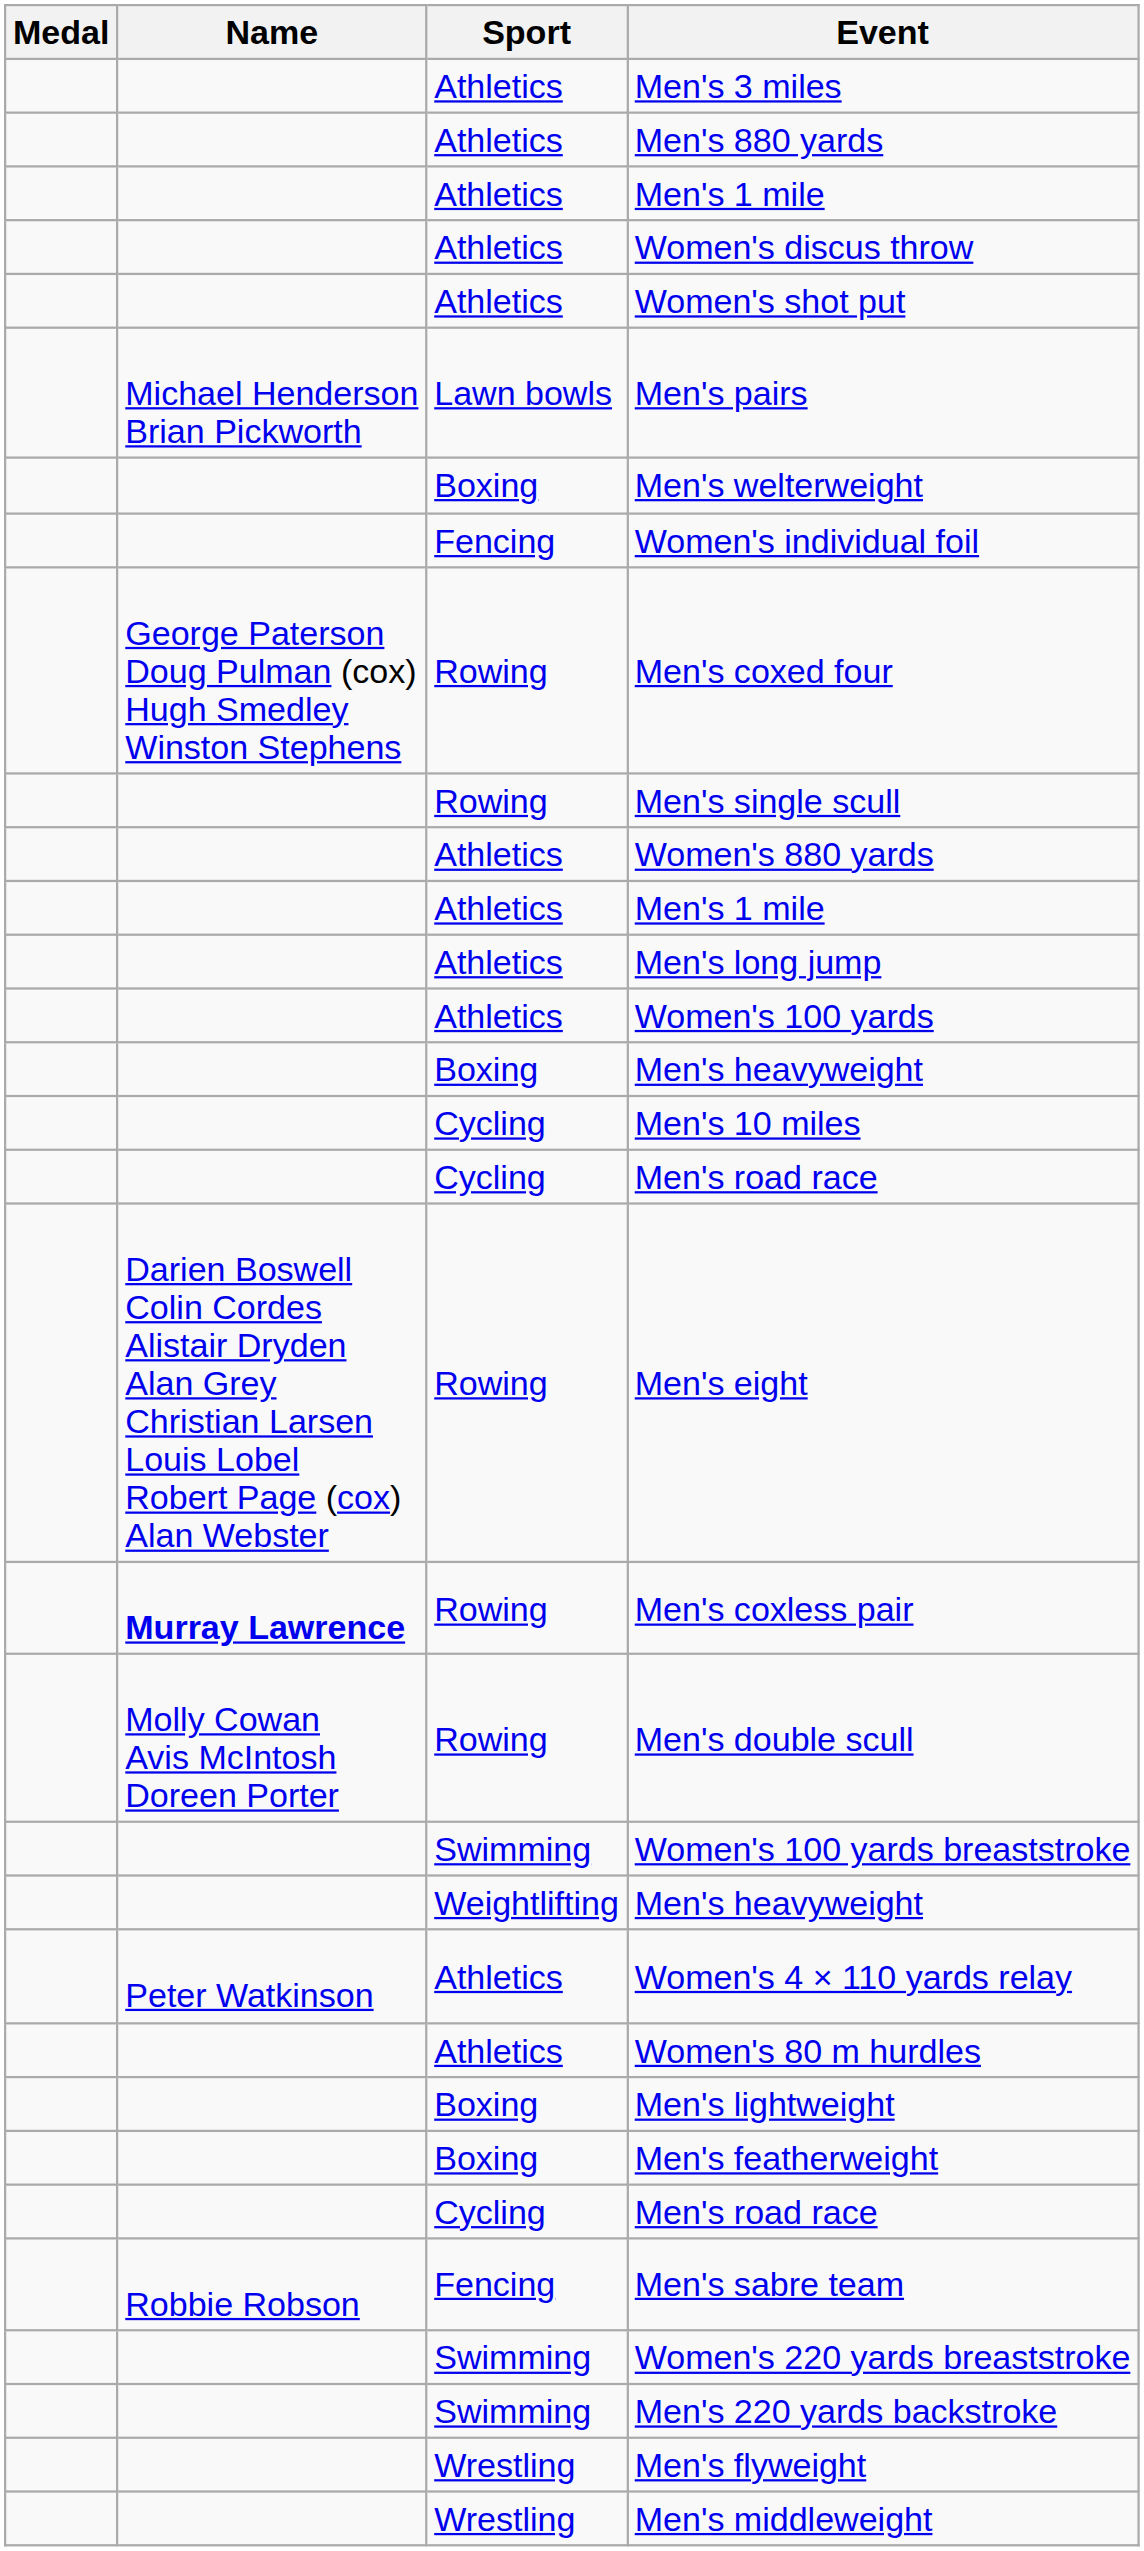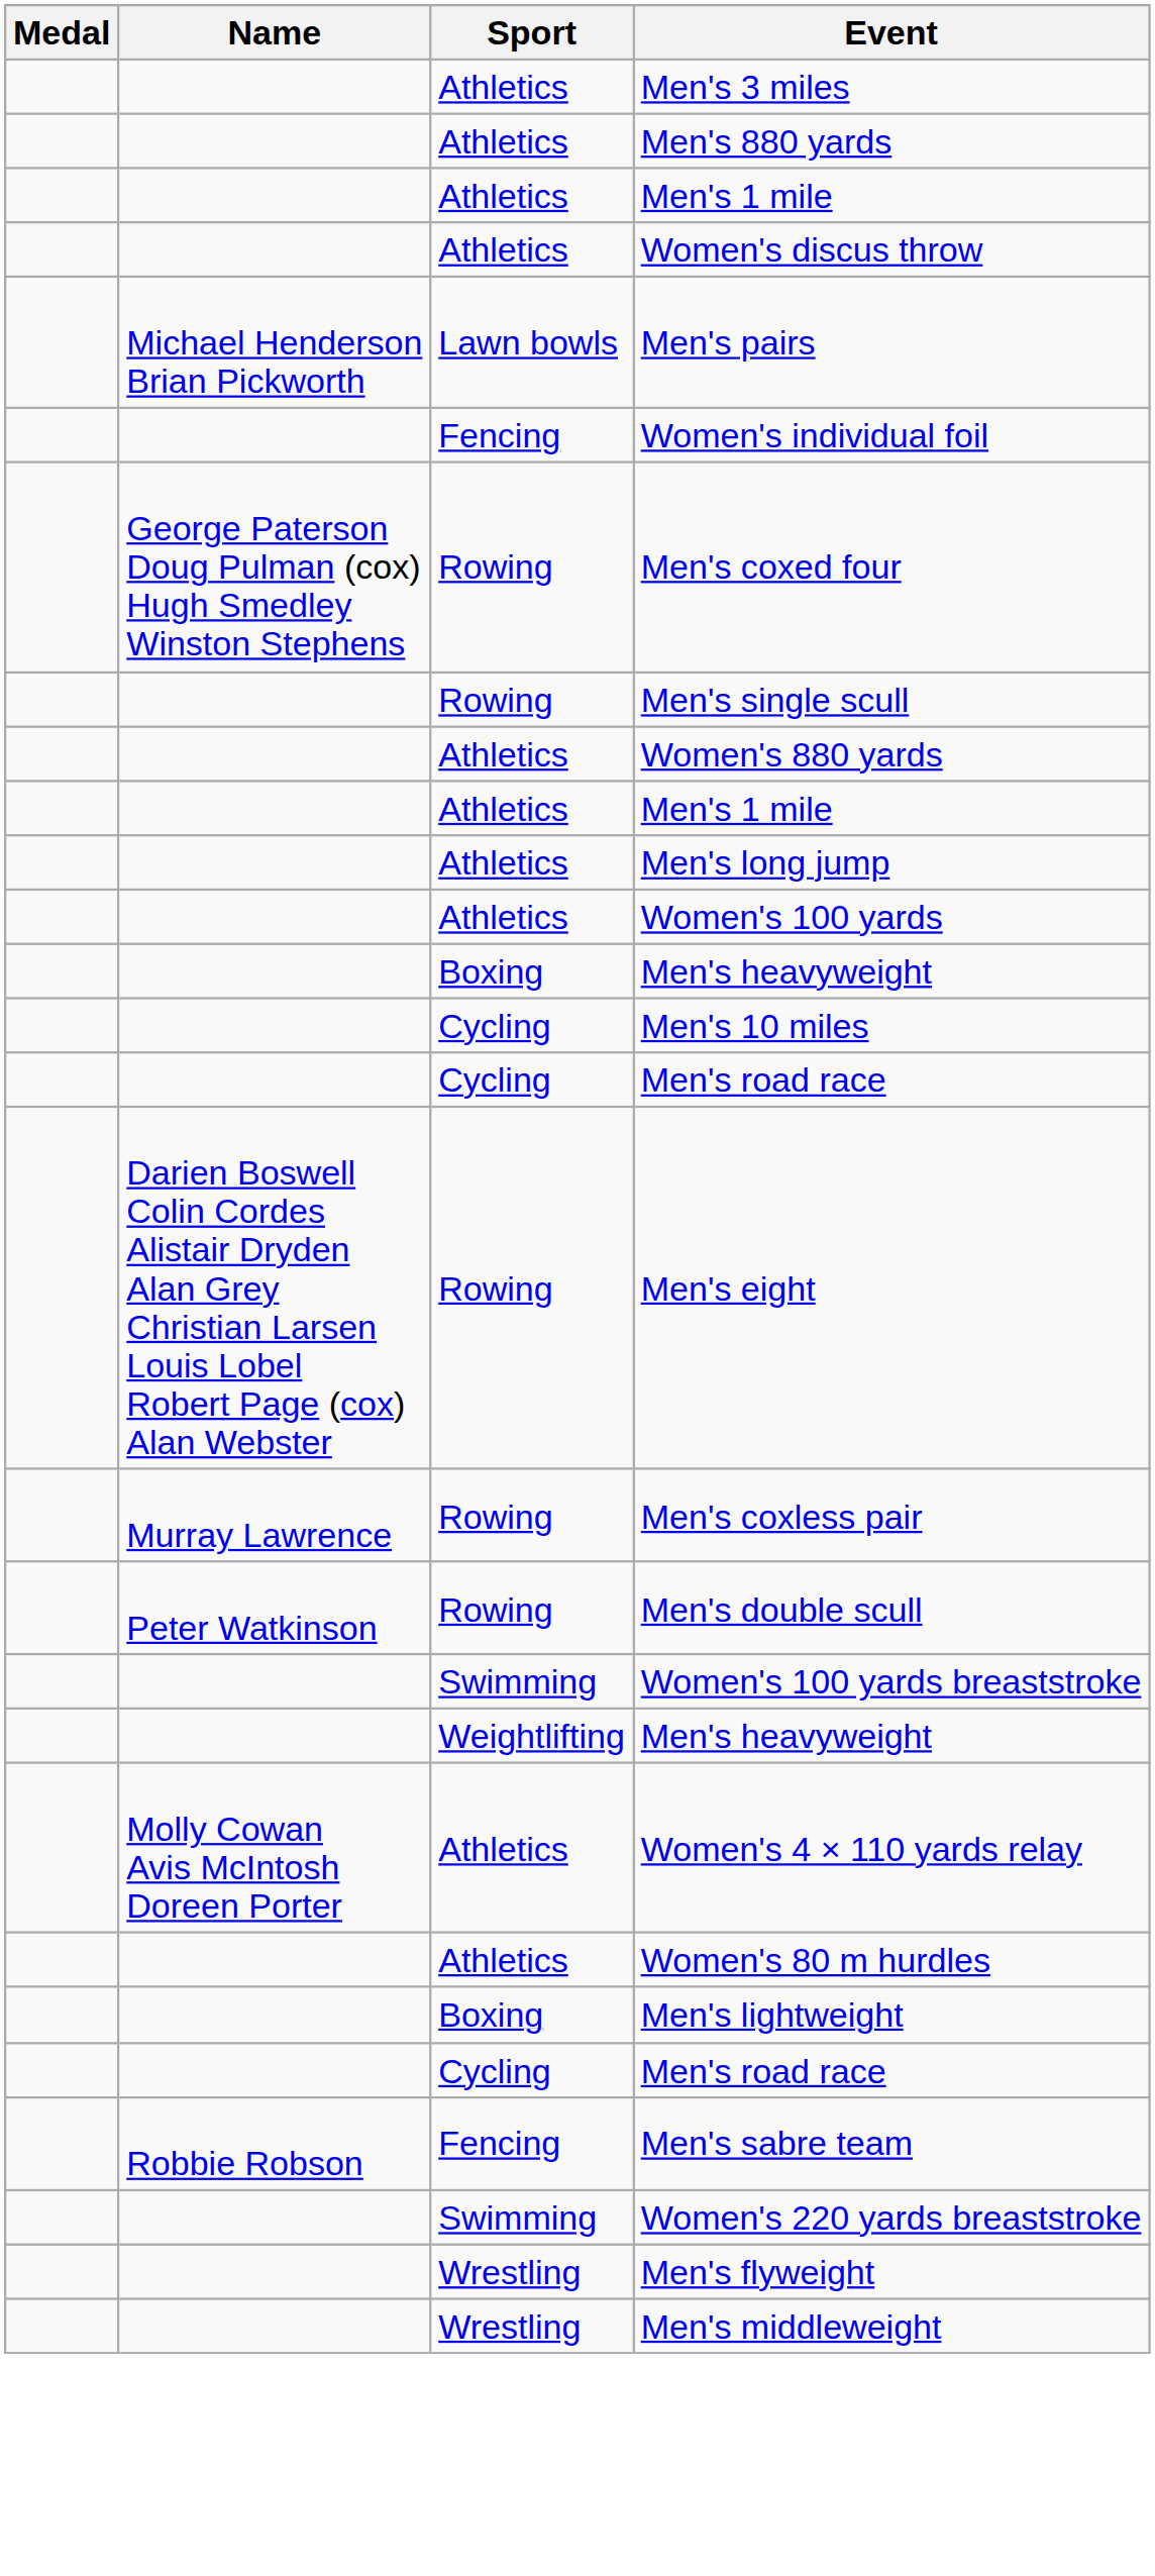 <table class="wikitable sortable" style="font-size: 95%;">
 <tr>
 <th>Medal</th>
 <th>Name</th>
 <th>Sport</th>
 <th>Event</th>
 </tr>
 <tr>
 <td></td>
 <td></td>
 <td><a href='#'>Athletics</a></td>
 <td><a href='#'>Men's 3 miles</a></td>
 </tr>
 <tr>
 <td></td>
 <td></td>
 <td><a href='#'>Athletics</a></td>
 <td><a href='#'>Men's 880 yards</a></td>
 </tr>
 <tr>
 <td></td>
 <td></td>
 <td><a href='#'>Athletics</a></td>
 <td><a href='#'>Men's 1 mile</a></td>
 </tr>
 <tr>
 <td></td>
 <td></td>
 <td><a href='#'>Athletics</a></td>
 <td><a href='#'>Women's discus throw</a></td>
 </tr>
 <tr>
 <td></td>
-<td></td>
-<td><a href='#'>Athletics</a></td>
-<td><a href='#'>Women's shot put</a></td>
-</tr>
-<tr>
-<td></td>
 <td><br><a href='#'>Michael Henderson</a><br><a href='#'>Brian Pickworth</a></td>
 <td><a href='#'>Lawn bowls</a></td>
 <td><a href='#'>Men's pairs</a></td>
-</tr>
-<tr>
-<td></td>
-<td></td>
-<td><a href='#'>Boxing</a></td>
-<td><a href='#'>Men's welterweight</a></td>
 </tr>
 <tr>
 <td></td>
 <td></td>
 <td><a href='#'>Fencing</a></td>
 <td><a href='#'>Women's individual foil</a></td>
 </tr>
 <tr>
 <td></td>
 <td><br><a href='#'>George Paterson</a><br><a href='#'>Doug Pulman</a> (cox)<br><a href='#'>Hugh Smedley</a><br><a href='#'>Winston Stephens</a></td>
 <td><a href='#'>Rowing</a></td>
 <td><a href='#'>Men's coxed four</a></td>
 </tr>
 <tr>
 <td></td>
 <td></td>
 <td><a href='#'>Rowing</a></td>
 <td><a href='#'>Men's single scull</a></td>
 </tr>
 <tr>
 <td></td>
 <td></td>
 <td><a href='#'>Athletics</a></td>
 <td><a href='#'>Women's 880 yards</a></td>
 </tr>
 <tr>
 <td></td>
 <td></td>
 <td><a href='#'>Athletics</a></td>
 <td><a href='#'>Men's 1 mile</a></td>
 </tr>
 <tr>
 <td></td>
 <td></td>
 <td><a href='#'>Athletics</a></td>
 <td><a href='#'>Men's long jump</a></td>
 </tr>
 <tr>
 <td></td>
 <td></td>
 <td><a href='#'>Athletics</a></td>
 <td><a href='#'>Women's 100 yards</a></td>
 </tr>
 <tr>
 <td></td>
 <td></td>
 <td><a href='#'>Boxing</a></td>
 <td><a href='#'>Men's heavyweight</a></td>
 </tr>
 <tr>
 <td></td>
 <td></td>
 <td><a href='#'>Cycling</a></td>
 <td><a href='#'>Men's 10 miles</a></td>
 </tr>
 <tr>
 <td></td>
 <td></td>
 <td><a href='#'>Cycling</a></td>
 <td><a href='#'>Men's road race</a></td>
 </tr>
 <tr>
 <td></td>
 <td><br><a href='#'>Darien Boswell</a><br><a href='#'>Colin Cordes</a><br><a href='#'>Alistair Dryden</a><br><a href='#'>Alan Grey</a><br><a href='#'>Christian Larsen</a><br><a href='#'>Louis Lobel</a><br><a href='#'>Robert Page</a> (<a href='#'>cox</a>)<br><a href='#'>Alan Webster</a></td>
 <td><a href='#'>Rowing</a></td>
 <td><a href='#'>Men's eight</a></td>
 </tr>
 <tr>
 <td></td>
-<td><strong><br><a href='#'>Murray Lawrence</a></strong></td>
+<td><br><a href='#'>Murray Lawrence</a></td>
 <td><a href='#'>Rowing</a></td>
 <td><a href='#'>Men's coxless pair</a></td>
 </tr>
 <tr>
 <td></td>
-<td><br><a href='#'>Molly Cowan</a><br><a href='#'>Avis McIntosh</a><br><a href='#'>Doreen Porter</a></td>
+<td><br><a href='#'>Peter Watkinson</a></td>
 <td><a href='#'>Rowing</a></td>
 <td><a href='#'>Men's double scull</a></td>
 </tr>
 <tr>
 <td></td>
 <td></td>
 <td><a href='#'>Swimming</a></td>
 <td><a href='#'>Women's 100 yards breaststroke</a></td>
 </tr>
 <tr>
 <td></td>
 <td></td>
 <td><a href='#'>Weightlifting</a></td>
 <td><a href='#'>Men's heavyweight</a></td>
 </tr>
 <tr>
 <td></td>
-<td><br><a href='#'>Peter Watkinson</a></td>
+<td><br><a href='#'>Molly Cowan</a><br><a href='#'>Avis McIntosh</a><br><a href='#'>Doreen Porter</a></td>
 <td><a href='#'>Athletics</a></td>
 <td><a href='#'>Women's 4 × 110 yards relay</a></td>
 </tr>
 <tr>
 <td></td>
 <td></td>
 <td><a href='#'>Athletics</a></td>
 <td><a href='#'>Women's 80 m hurdles</a></td>
 </tr>
 <tr>
 <td></td>
 <td></td>
 <td><a href='#'>Boxing</a></td>
 <td><a href='#'>Men's lightweight</a></td>
-</tr>
-<tr>
-<td></td>
-<td></td>
-<td><a href='#'>Boxing</a></td>
-<td><a href='#'>Men's featherweight</a></td>
 </tr>
 <tr>
 <td></td>
 <td></td>
 <td><a href='#'>Cycling</a></td>
 <td><a href='#'>Men's road race</a></td>
 </tr>
 <tr>
 <td></td>
 <td><br><a href='#'>Robbie Robson</a></td>
 <td><a href='#'>Fencing</a></td>
 <td><a href='#'>Men's sabre team</a></td>
 </tr>
 <tr>
 <td></td>
 <td></td>
 <td><a href='#'>Swimming</a></td>
 <td><a href='#'>Women's 220 yards breaststroke</a></td>
 </tr>
 <tr>
 <td></td>
 <td></td>
-<td><a href='#'>Swimming</a></td>
-<td><a href='#'>Men's 220 yards backstroke</a></td>
-</tr>
-<tr>
-<td></td>
-<td></td>
 <td><a href='#'>Wrestling</a></td>
 <td><a href='#'>Men's flyweight</a></td>
 </tr>
 <tr>
 <td></td>
 <td></td>
 <td><a href='#'>Wrestling</a></td>
 <td><a href='#'>Men's middleweight</a></td>
 </tr>
 </table>
